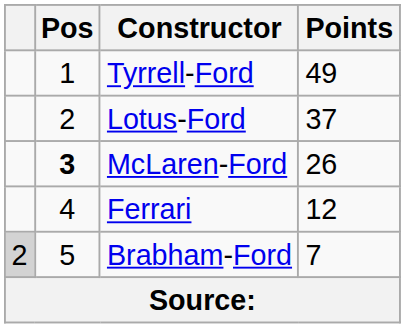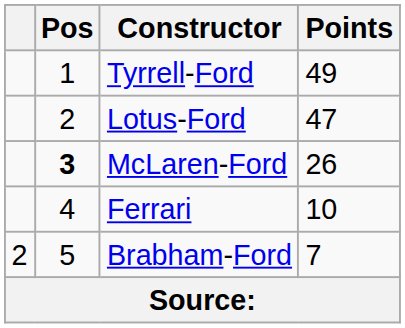 <table class="wikitable" style="font-size: 95%;">
 <tr>
 <th></th>
 <th>Pos</th>
 <th>Constructor</th>
 <th>Points</th>
 </tr>
 <tr>
 <td align="left"></td>
 <td style="text-align:center;">1</td>
 <td> <a href='#'>Tyrrell</a>-<a href='#'>Ford</a></td>
 <td style="text-align:left;">49</td>
 </tr>
 <tr>
 <td align="left"></td>
 <td style="text-align:center;">2</td>
 <td> <a href='#'>Lotus</a>-<a href='#'>Ford</a></td>
-<td style="text-align:left;">37</td>
+<td style="text-align:left;">47</td>
 </tr>
 <tr>
 <td align="left"></td>
 <td style="text-align:center;"><strong>3</strong></td>
 <td> <a href='#'>McLaren</a>-<a href='#'>Ford</a></td>
 <td style="text-align:left;">26</td>
 </tr>
 <tr>
 <td align="left"></td>
 <td style="text-align:center;">4</td>
 <td> <a href='#'>Ferrari</a></td>
-<td style="text-align:left;">12</td>
+<td style="text-align:left;">10</td>
 </tr>
 <tr>
-<td align="left" style="background: lightgrey;"> 2</td>
+<td align="left"> 2</td>
 <td style="text-align:center;">5</td>
 <td> <a href='#'>Brabham</a>-<a href='#'>Ford</a></td>
 <td style="text-align:left;">7</td>
 </tr>
 <tr>
 <th colspan=4>Source:</th>
 </tr>
 </table>
